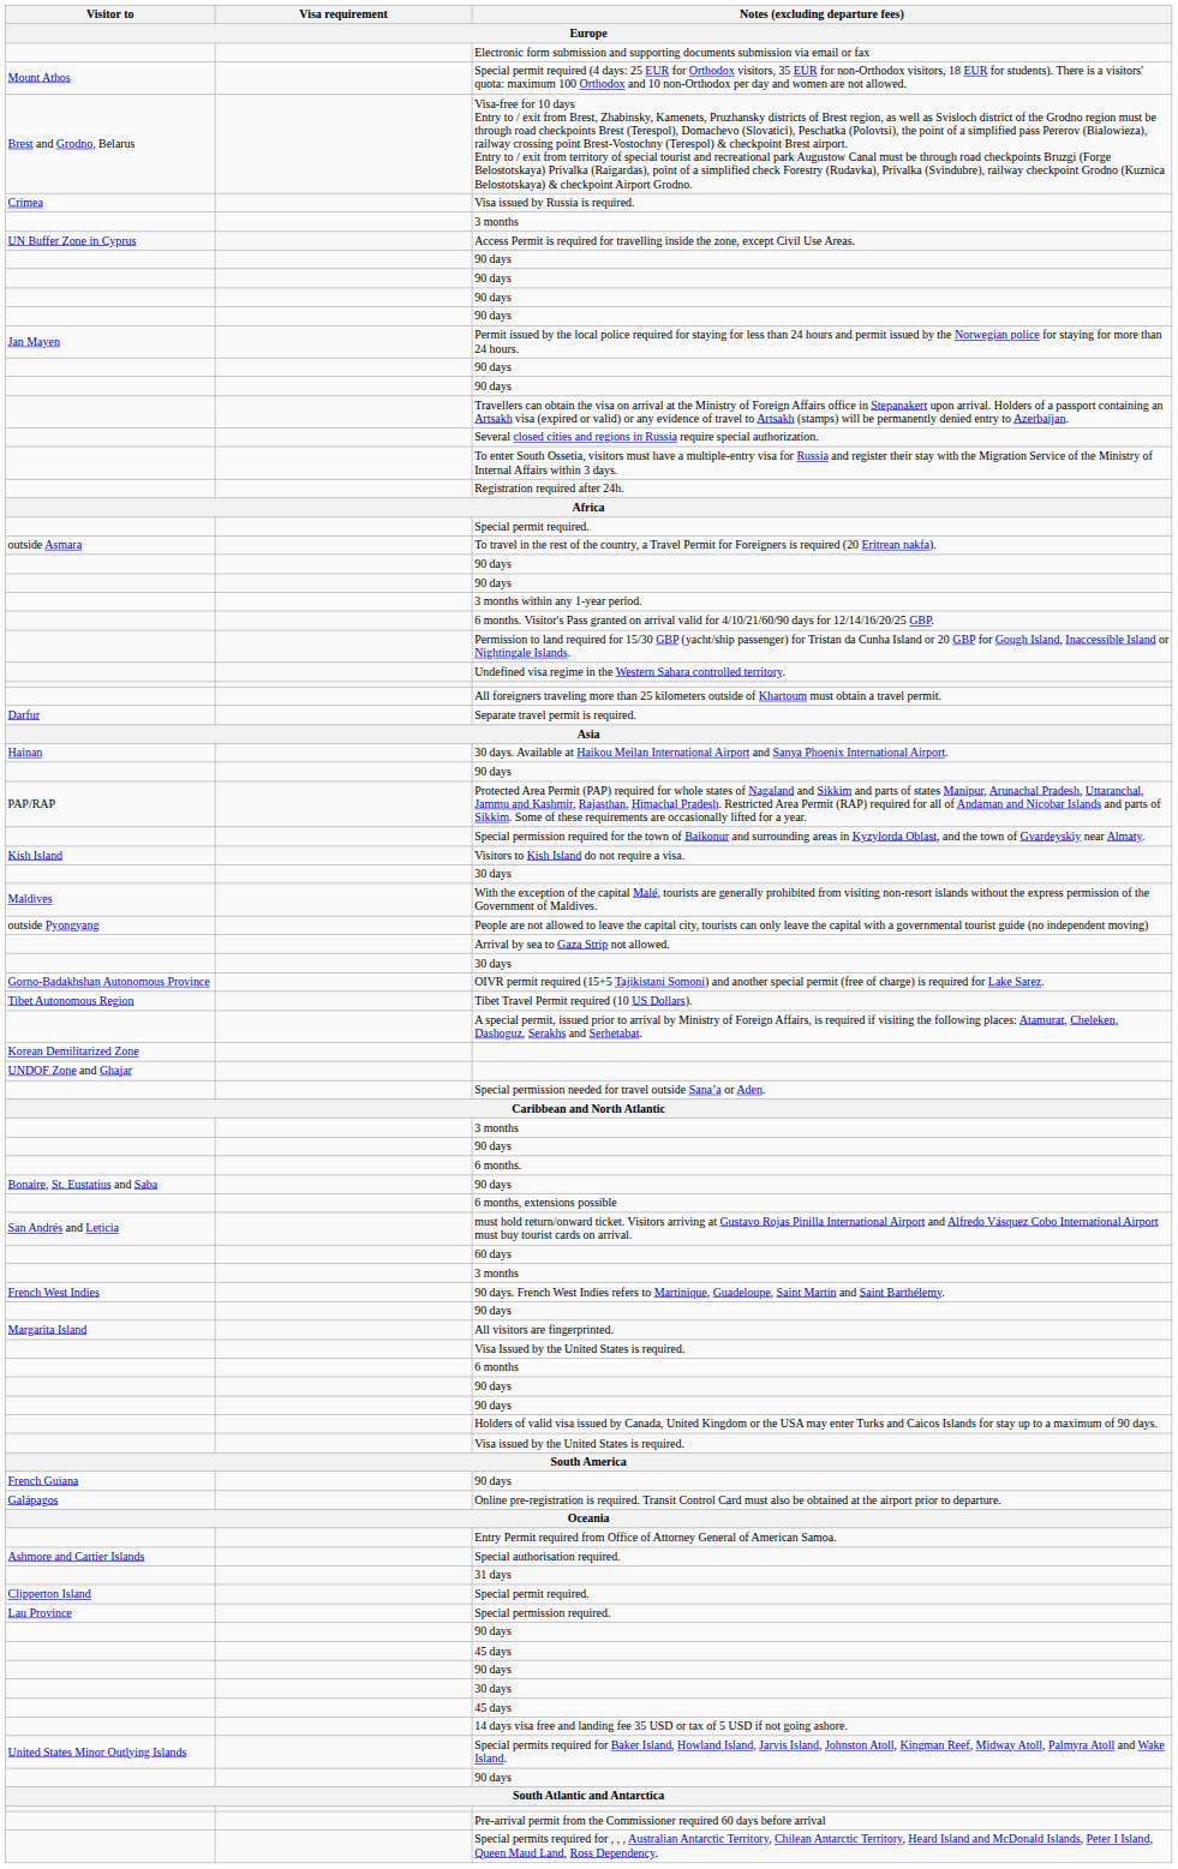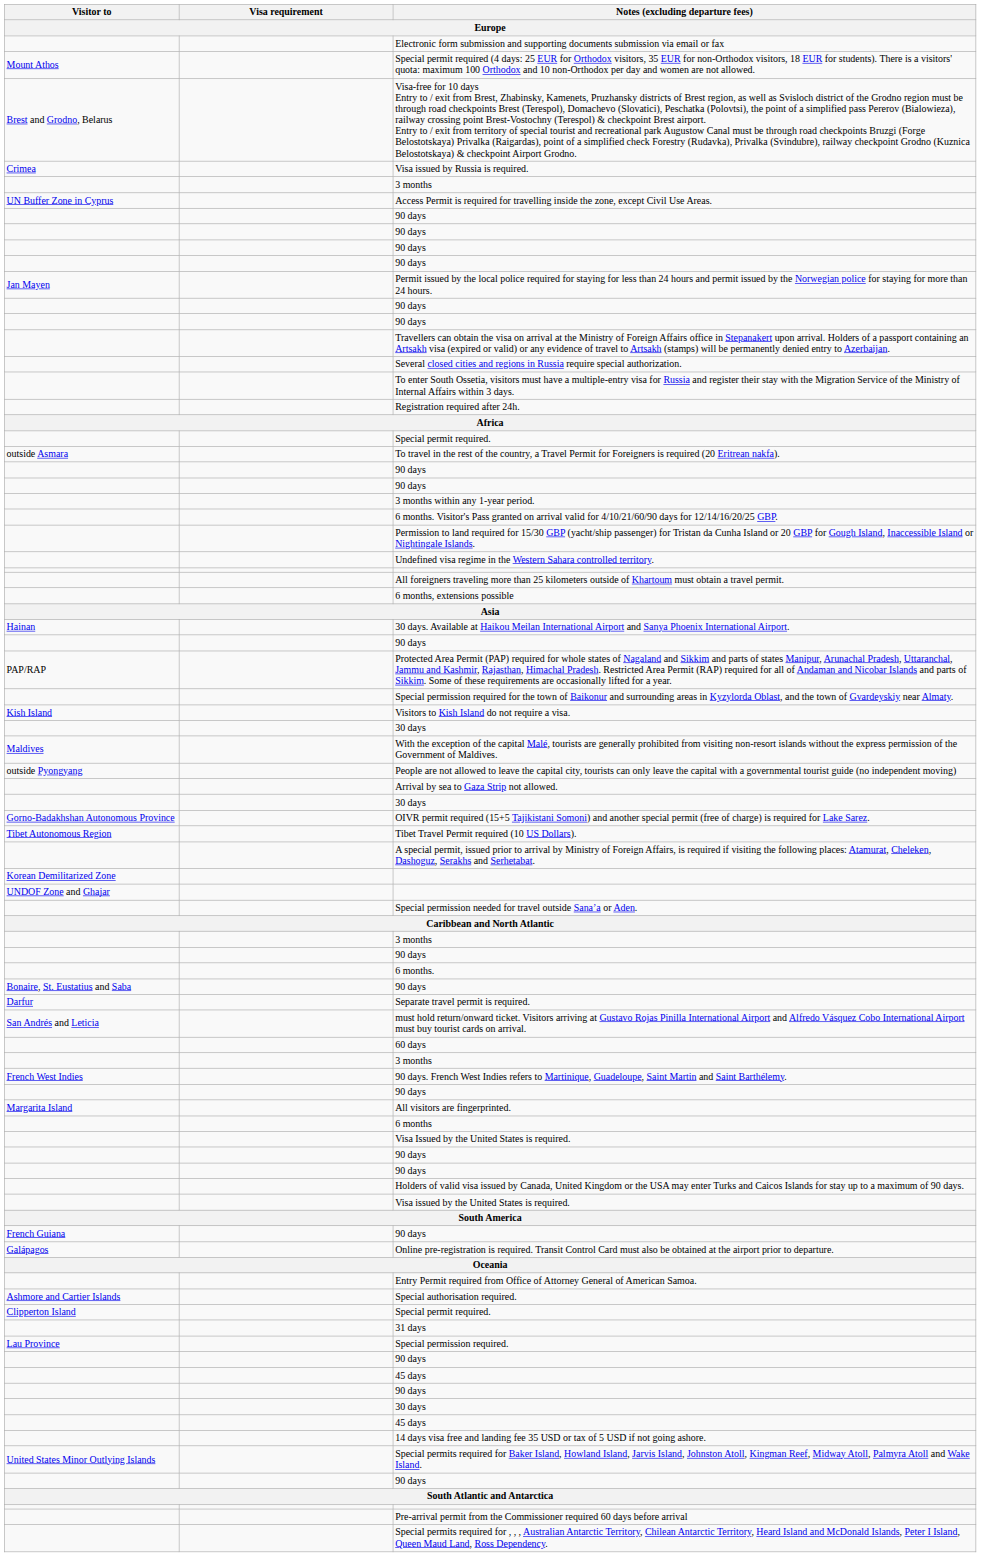 <table class="wikitable sortable sticky-header" style="text-align: left; table-layout: fixed; ">
 <tr>
 <th style="width:18%;">Visitor to</th>
 <th ! style="width:22%;">Visa requirement</th>
 <th>Notes (excluding departure fees)</th>
 </tr>
 <tr>
 <th colspan="3">Europe</th>
 </tr>
 <tr>
 <td></td>
 <td></td>
 <td>Electronic form submission and supporting documents submission via email or fax</td>
 </tr>
 <tr>
 <td> <a href='#'>Mount Athos</a></td>
 <td></td>
 <td>Special permit required (4 days: 25 <a href='#'>EUR</a> for <a href='#'>Orthodox</a> visitors, 35 <a href='#'>EUR</a> for non-Orthodox visitors, 18 <a href='#'>EUR</a> for students). There is a visitors' quota: maximum 100 <a href='#'>Orthodox</a> and 10 non-Orthodox per day and women are not allowed.</td>
 </tr>
 <tr>
 <td> <a href='#'>Brest</a> and <a href='#'>Grodno</a>, Belarus</td>
 <td></td>
 <td>Visa-free for 10 days<br>Entry to / exit from Brest, Zhabinsky, Kamenets, Pruzhansky districts of Brest region, as well as Svisloch district of the Grodno region must be through road checkpoints Brest (Terespol), Domachevo (Slovatici), Peschatka (Polovtsi), the point of a simplified pass Pererov (Bialowieza), railway crossing point Brest-Vostochny (Terespol) & checkpoint Brest airport.<br>Entry to / exit from territory of special tourist and recreational park Augustow Canal must be through road checkpoints Bruzgi (Forge Belostotskaya) Privalka (Raigardas), point of a simplified check Forestry (Rudavka), Privalka (Svindubre), railway checkpoint Grodno (Kuznica Belostotskaya) & checkpoint Airport Grodno.</td>
 </tr>
 <tr>
 <td> <a href='#'>Crimea</a></td>
 <td></td>
 <td>Visa issued by Russia is required.</td>
 </tr>
 <tr>
 <td></td>
 <td></td>
 <td>3 months</td>
 </tr>
 <tr>
 <td> <a href='#'>UN Buffer Zone in Cyprus</a></td>
 <td></td>
 <td>Access Permit is required for travelling inside the zone, except Civil Use Areas.</td>
 </tr>
 <tr>
 <td></td>
 <td></td>
 <td>90 days</td>
 </tr>
 <tr>
 <td></td>
 <td></td>
 <td>90 days</td>
 </tr>
 <tr>
 <td></td>
 <td></td>
 <td>90 days</td>
 </tr>
 <tr>
 <td></td>
 <td></td>
 <td>90 days</td>
 </tr>
 <tr>
 <td> <a href='#'>Jan Mayen</a></td>
 <td></td>
 <td>Permit issued by the local police required for staying for less than 24 hours and permit issued by the <a href='#'>Norwegian police</a> for staying for more than 24 hours.</td>
 </tr>
 <tr>
 <td></td>
 <td></td>
 <td>90 days</td>
 </tr>
 <tr>
 <td></td>
 <td></td>
 <td>90 days</td>
 </tr>
 <tr>
 <td></td>
 <td></td>
 <td>Travellers can obtain the visa on arrival at the Ministry of Foreign Affairs office in <a href='#'>Stepanakert</a> upon arrival. Holders of a passport containing an <a href='#'>Artsakh</a> visa (expired or valid) or any evidence of travel to <a href='#'>Artsakh</a> (stamps) will be permanently denied entry to <a href='#'>Azerbaijan</a>.</td>
 </tr>
 <tr>
 <td></td>
 <td></td>
 <td>Several <a href='#'>closed cities and regions in Russia</a> require special authorization.</td>
 </tr>
 <tr>
 <td></td>
 <td></td>
 <td>To enter South Ossetia, visitors must have a multiple-entry visa for <a href='#'>Russia</a> and register their stay with the Migration Service of the Ministry of Internal Affairs within 3 days.</td>
 </tr>
 <tr>
 <td></td>
 <td></td>
 <td>Registration required after 24h.</td>
 </tr>
 <tr>
 <th colspan="3">Africa</th>
 </tr>
 <tr>
 <td></td>
 <td></td>
 <td>Special permit required.</td>
 </tr>
 <tr>
 <td> outside <a href='#'>Asmara</a></td>
 <td></td>
 <td>To travel in the rest of the country, a Travel Permit for Foreigners is required (20 <a href='#'>Eritrean nakfa</a>).</td>
 </tr>
 <tr>
 <td></td>
 <td></td>
 <td>90 days</td>
 </tr>
 <tr>
 <td></td>
 <td></td>
 <td>90 days</td>
 </tr>
 <tr>
 <td></td>
 <td></td>
 <td>3 months within any 1-year period.</td>
 </tr>
 <tr>
 <td></td>
 <td></td>
 <td>6 months. Visitor's Pass granted on arrival valid for 4/10/21/60/90 days for 12/14/16/20/25 <a href='#'>GBP</a>.</td>
 </tr>
 <tr>
 <td></td>
 <td></td>
 <td>Permission to land required for 15/30 <a href='#'>GBP</a> (yacht/ship passenger) for Tristan da Cunha Island or 20 <a href='#'>GBP</a> for <a href='#'>Gough Island</a>, <a href='#'>Inaccessible Island</a> or <a href='#'>Nightingale Islands</a>.</td>
 </tr>
 <tr>
 <td></td>
 <td></td>
 <td>Undefined visa regime in the <a href='#'>Western Sahara controlled territory</a>.</td>
 </tr>
 <tr>
 <td></td>
 <td></td>
 <td></td>
 </tr>
 <tr>
 <td></td>
 <td></td>
 <td>All foreigners traveling more than 25 kilometers outside of <a href='#'>Khartoum</a> must obtain a travel permit.</td>
 </tr>
 <tr>
-<td> <a href='#'>Darfur</a></td>
 <td></td>
-<td>Separate travel permit is required.</td>
+<td></td>
+<td>6 months, extensions possible</td>
 </tr>
 <tr>
 <th colspan="3">Asia</th>
 </tr>
 <tr>
 <td> <a href='#'>Hainan</a></td>
 <td></td>
 <td>30 days. Available at <a href='#'>Haikou Meilan International Airport</a> and <a href='#'>Sanya Phoenix International Airport</a>.</td>
 </tr>
 <tr>
 <td></td>
 <td></td>
 <td>90 days</td>
 </tr>
 <tr>
 <td> PAP/RAP</td>
 <td></td>
 <td>Protected Area Permit (PAP) required for whole states of <a href='#'>Nagaland</a> and <a href='#'>Sikkim</a> and parts of states <a href='#'>Manipur</a>, <a href='#'>Arunachal Pradesh</a>, <a href='#'>Uttaranchal</a>, <a href='#'>Jammu and Kashmir</a>, <a href='#'>Rajasthan</a>, <a href='#'>Himachal Pradesh</a>. Restricted Area Permit (RAP) required for all of <a href='#'>Andaman and Nicobar Islands</a> and parts of <a href='#'>Sikkim</a>. Some of these requirements are occasionally lifted for a year.</td>
 </tr>
 <tr>
 <td></td>
 <td></td>
 <td>Special permission required for the town of <a href='#'>Baikonur</a> and surrounding areas in <a href='#'>Kyzylorda Oblast</a>, and the town of <a href='#'>Gvardeyskiy</a> near <a href='#'>Almaty</a>.</td>
 </tr>
 <tr>
 <td> <a href='#'>Kish Island</a></td>
 <td></td>
 <td>Visitors to <a href='#'>Kish Island</a> do not require a visa.</td>
 </tr>
 <tr>
 <td></td>
 <td></td>
 <td>30 days</td>
 </tr>
 <tr>
 <td> <a href='#'>Maldives</a></td>
 <td></td>
 <td>With the exception of the capital <a href='#'>Malé</a>, tourists are generally prohibited from visiting non-resort islands without the express permission of the Government of Maldives.</td>
 </tr>
 <tr>
 <td> outside <a href='#'>Pyongyang</a></td>
 <td></td>
 <td>People are not allowed to leave the capital city, tourists can only leave the capital with a governmental tourist guide (no independent moving)</td>
 </tr>
 <tr>
 <td></td>
 <td></td>
 <td>Arrival by sea to <a href='#'>Gaza Strip</a> not allowed.</td>
 </tr>
 <tr>
 <td></td>
 <td></td>
 <td>30 days</td>
 </tr>
 <tr>
 <td> <a href='#'>Gorno-Badakhshan Autonomous Province</a></td>
 <td></td>
 <td>OIVR permit required (15+5 <a href='#'>Tajikistani Somoni</a>) and another special permit (free of charge) is required for <a href='#'>Lake Sarez</a>.</td>
 </tr>
 <tr>
 <td> <a href='#'>Tibet Autonomous Region</a></td>
 <td></td>
 <td>Tibet Travel Permit required (10 <a href='#'>US Dollars</a>).</td>
 </tr>
 <tr>
 <td></td>
 <td></td>
 <td>A special permit, issued prior to arrival by Ministry of Foreign Affairs, is required if visiting the following places: <a href='#'>Atamurat</a>, <a href='#'>Cheleken</a>, <a href='#'>Dashoguz</a>, <a href='#'>Serakhs</a> and <a href='#'>Serhetabat</a>.</td>
 </tr>
 <tr>
 <td> <a href='#'>Korean Demilitarized Zone</a></td>
 <td></td>
 <td></td>
 </tr>
 <tr>
 <td> <a href='#'>UNDOF Zone</a> and <a href='#'>Ghajar</a></td>
 <td></td>
 <td></td>
 </tr>
 <tr>
 <td></td>
 <td></td>
 <td>Special permission needed for travel outside <a href='#'>Sana’a</a> or <a href='#'>Aden</a>.</td>
 </tr>
 <tr>
 <th colspan="3">Caribbean and North Atlantic</th>
 </tr>
 <tr>
 <td></td>
 <td></td>
 <td>3 months</td>
 </tr>
 <tr>
 <td></td>
 <td></td>
 <td>90 days</td>
 </tr>
 <tr>
 <td></td>
 <td></td>
 <td>6 months.</td>
 </tr>
 <tr>
 <td> <a href='#'>Bonaire</a>, <a href='#'>St. Eustatius</a> and <a href='#'>Saba</a></td>
 <td></td>
 <td>90 days</td>
 </tr>
 <tr>
+<td> <a href='#'>Darfur</a></td>
 <td></td>
-<td></td>
-<td>6 months, extensions possible</td>
+<td>Separate travel permit is required.</td>
 </tr>
 <tr>
 <td> <a href='#'>San Andrés</a> and <a href='#'>Leticia</a></td>
 <td></td>
 <td>must hold return/onward ticket. Visitors arriving at <a href='#'>Gustavo Rojas Pinilla International Airport</a> and <a href='#'>Alfredo Vásquez Cobo International Airport</a> must buy tourist cards on arrival.</td>
 </tr>
 <tr>
 <td></td>
 <td></td>
 <td>60 days</td>
 </tr>
 <tr>
 <td></td>
 <td></td>
 <td>3 months</td>
 </tr>
 <tr>
 <td> <a href='#'>French West Indies</a></td>
 <td></td>
 <td>90 days. French West Indies refers to <a href='#'>Martinique</a>, <a href='#'>Guadeloupe</a>, <a href='#'>Saint Martin</a> and <a href='#'>Saint Barthélemy</a>.</td>
 </tr>
 <tr>
 <td></td>
 <td></td>
 <td>90 days</td>
 </tr>
 <tr>
 <td> <a href='#'>Margarita Island</a></td>
 <td></td>
 <td>All visitors are fingerprinted.</td>
 </tr>
 <tr>
 <td></td>
 <td></td>
-<td>Visa Issued by the United States is required.</td>
+<td>6 months</td>
 </tr>
 <tr>
 <td></td>
 <td></td>
-<td>6 months</td>
+<td>Visa Issued by the United States is required.</td>
 </tr>
 <tr>
 <td></td>
 <td></td>
 <td>90 days</td>
 </tr>
 <tr>
 <td></td>
 <td></td>
 <td>90 days</td>
 </tr>
 <tr>
 <td></td>
 <td></td>
 <td>Holders of valid visa issued by Canada, United Kingdom or the USA may enter Turks and Caicos Islands for stay up to a maximum of 90 days.</td>
 </tr>
 <tr>
 <td></td>
 <td></td>
 <td>Visa issued by the United States is required.</td>
 </tr>
 <tr>
 <th colspan="3">South America</th>
 </tr>
 <tr>
 <td> <a href='#'>French Guiana</a></td>
 <td></td>
 <td>90 days</td>
 </tr>
 <tr>
 <td> <a href='#'>Galápagos</a></td>
 <td></td>
 <td>Online pre-registration is required. Transit Control Card must also be obtained at the airport prior to departure.</td>
 </tr>
 <tr>
 <th colspan="3">Oceania</th>
 </tr>
 <tr>
 <td></td>
 <td></td>
 <td>Entry Permit required from Office of Attorney General of American Samoa.</td>
 </tr>
 <tr>
 <td> <a href='#'>Ashmore and Cartier Islands</a></td>
 <td></td>
 <td>Special authorisation required.</td>
 </tr>
 <tr>
+<td> <a href='#'>Clipperton Island</a></td>
+<td></td>
+<td>Special permit required.</td>
+</tr>
+<tr>
 <td></td>
 <td></td>
 <td>31 days</td>
-</tr>
-<tr>
-<td> <a href='#'>Clipperton Island</a></td>
-<td></td>
-<td>Special permit required.</td>
 </tr>
 <tr>
 <td> <a href='#'>Lau Province</a></td>
 <td></td>
 <td>Special permission required.</td>
 </tr>
 <tr>
 <td></td>
 <td></td>
 <td>90 days</td>
 </tr>
 <tr>
 <td></td>
 <td></td>
 <td>45 days</td>
 </tr>
 <tr>
 <td></td>
 <td></td>
 <td>90 days</td>
 </tr>
 <tr>
 <td></td>
 <td></td>
 <td>30 days</td>
 </tr>
 <tr>
 <td></td>
 <td></td>
 <td>45 days</td>
 </tr>
 <tr>
 <td></td>
 <td></td>
 <td>14 days visa free and landing fee 35 USD or tax of 5 USD if not going ashore.</td>
 </tr>
 <tr>
 <td> <a href='#'>United States Minor Outlying Islands</a></td>
 <td></td>
 <td>Special permits required for <a href='#'>Baker Island</a>, <a href='#'>Howland Island</a>, <a href='#'>Jarvis Island</a>, <a href='#'>Johnston Atoll</a>, <a href='#'>Kingman Reef</a>, <a href='#'>Midway Atoll</a>, <a href='#'>Palmyra Atoll</a> and <a href='#'>Wake Island</a>.</td>
 </tr>
 <tr>
 <td></td>
 <td></td>
 <td>90 days</td>
 </tr>
 <tr>
 <th colspan="3">South Atlantic and Antarctica</th>
 </tr>
 <tr>
 <td></td>
 <td></td>
 <td></td>
 </tr>
 <tr>
 <td></td>
 <td></td>
 <td>Pre-arrival permit from the Commissioner required 60 days before arrival</td>
 </tr>
 <tr>
 <td></td>
 <td></td>
 <td>Special permits required for , , ,  <a href='#'>Australian Antarctic Territory</a>,  <a href='#'>Chilean Antarctic Territory</a>,  <a href='#'>Heard Island and McDonald Islands</a>,  <a href='#'>Peter I Island</a>,  <a href='#'>Queen Maud Land</a>,  <a href='#'>Ross Dependency</a>.</td>
 </tr>
 </table>
